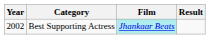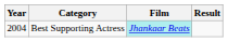 <table class="wikitable" style="font-size: 90%;">
 <tr>
 <th>Year</th>
 <th>Category</th>
 <th>Film</th>
 <th>Result</th>
 </tr>
 <tr>
-<td>2002</td>
+<td>2004</td>
 <td>Best Supporting Actress</td>
 <td style="background: paleturquoise;"><em><a href='#'>Jhankaar Beats</a></em></td>
 <td></td>
 </tr>
 </table>
